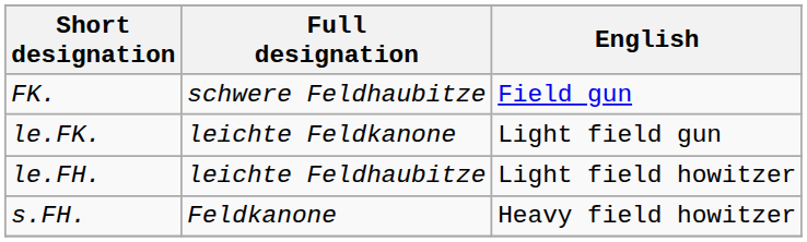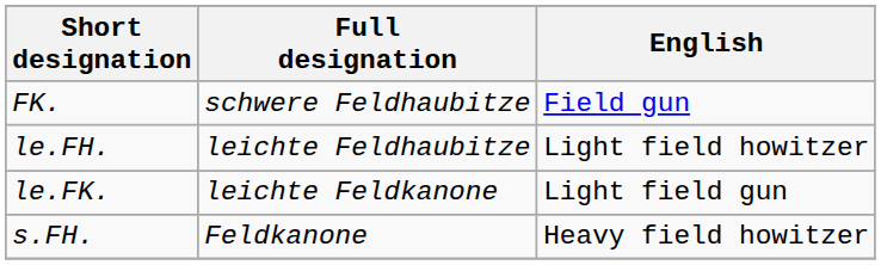 <table class="wikitable mw-collapsible mw-collapsed">
 <tr>
 </tr>
 <tr>
 <th>Short<br>designation</th>
 <th>Full<br>designation</th>
 <th>English</th>
 </tr>
 <tr>
 <td><em>FK.</em></td>
 <td><em>schwere Feldhaubitze</em></td>
 <td><a href='#'>Field gun</a></td>
 </tr>
 <tr>
+<td><em>le.FH.</em></td>
+<td><em>leichte Feldhaubitze</em></td>
+<td>Light field howitzer</td>
+</tr>
+<tr>
 <td><em>le.FK.</em></td>
 <td><em>leichte Feldkanone</em></td>
 <td>Light field gun</td>
-</tr>
-<tr>
-<td><em>le.FH.</em></td>
-<td><em>leichte Feldhaubitze</em></td>
-<td>Light field howitzer</td>
 </tr>
 <tr>
 <td><em>s.FH.</em></td>
 <td><em>Feldkanone</em></td>
 <td>Heavy field howitzer</td>
 </tr>
 <tr>
 </tr>
 </table>
